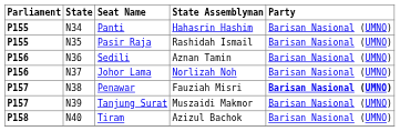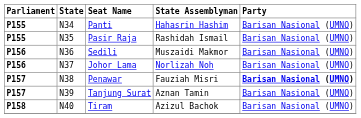 <table class="toccolours sortable" cellpadding="3" border="1" style="border-collapse:collapse; text-align: left;">
 <tr>
 <th align="center">Parliament</th>
 <th>State</th>
 <th>Seat Name</th>
 <th>State Assemblyman</th>
 <th>Party</th>
 </tr>
 <tr>
 <th align="left">P155</th>
 <td>N34</td>
 <td><a href='#'>Panti</a></td>
 <td><a href='#'>Hahasrin Hashim</a></td>
 <td><a href='#'>Barisan Nasional</a> (<a href='#'>UMNO</a>)</td>
 </tr>
 <tr>
 <th align="left">P155</th>
 <td>N35</td>
 <td><a href='#'>Pasir Raja</a></td>
 <td>Rashidah Ismail</td>
 <td><a href='#'>Barisan Nasional</a> (<a href='#'>UMNO</a>)</td>
 </tr>
 <tr>
 <th align="left">P156</th>
 <td>N36</td>
 <td><a href='#'>Sedili</a></td>
-<td>Aznan Tamin</td>
+<td>Muszaidi Makmor</td>
 <td><a href='#'>Barisan Nasional</a> (<a href='#'>UMNO</a>)</td>
 </tr>
 <tr>
 <th align="left">P156</th>
 <td>N37</td>
 <td><a href='#'>Johor Lama</a></td>
 <td><a href='#'>Norlizah Noh</a></td>
 <td><a href='#'>Barisan Nasional</a> (<a href='#'>UMNO</a>)</td>
 </tr>
 <tr>
 <th align="left">P157</th>
 <td>N38</td>
 <td><a href='#'>Penawar</a></td>
 <td>Fauziah Misri</td>
 <td><strong><a href='#'>Barisan Nasional</a> (<a href='#'>UMNO</a>)</strong></td>
 </tr>
 <tr>
 <th align="left">P157</th>
 <td>N39</td>
 <td><a href='#'>Tanjung Surat</a></td>
-<td>Muszaidi Makmor</td>
+<td>Aznan Tamin</td>
 <td><a href='#'>Barisan Nasional</a> (<a href='#'>UMNO</a>)</td>
 </tr>
 <tr>
 <th>P158</th>
 <td>N40</td>
 <td><a href='#'>Tiram</a></td>
 <td>Azizul Bachok</td>
 <td><a href='#'>Barisan Nasional</a> (<a href='#'>UMNO</a>)</td>
 </tr>
 <tr>
 </tr>
 </table>
